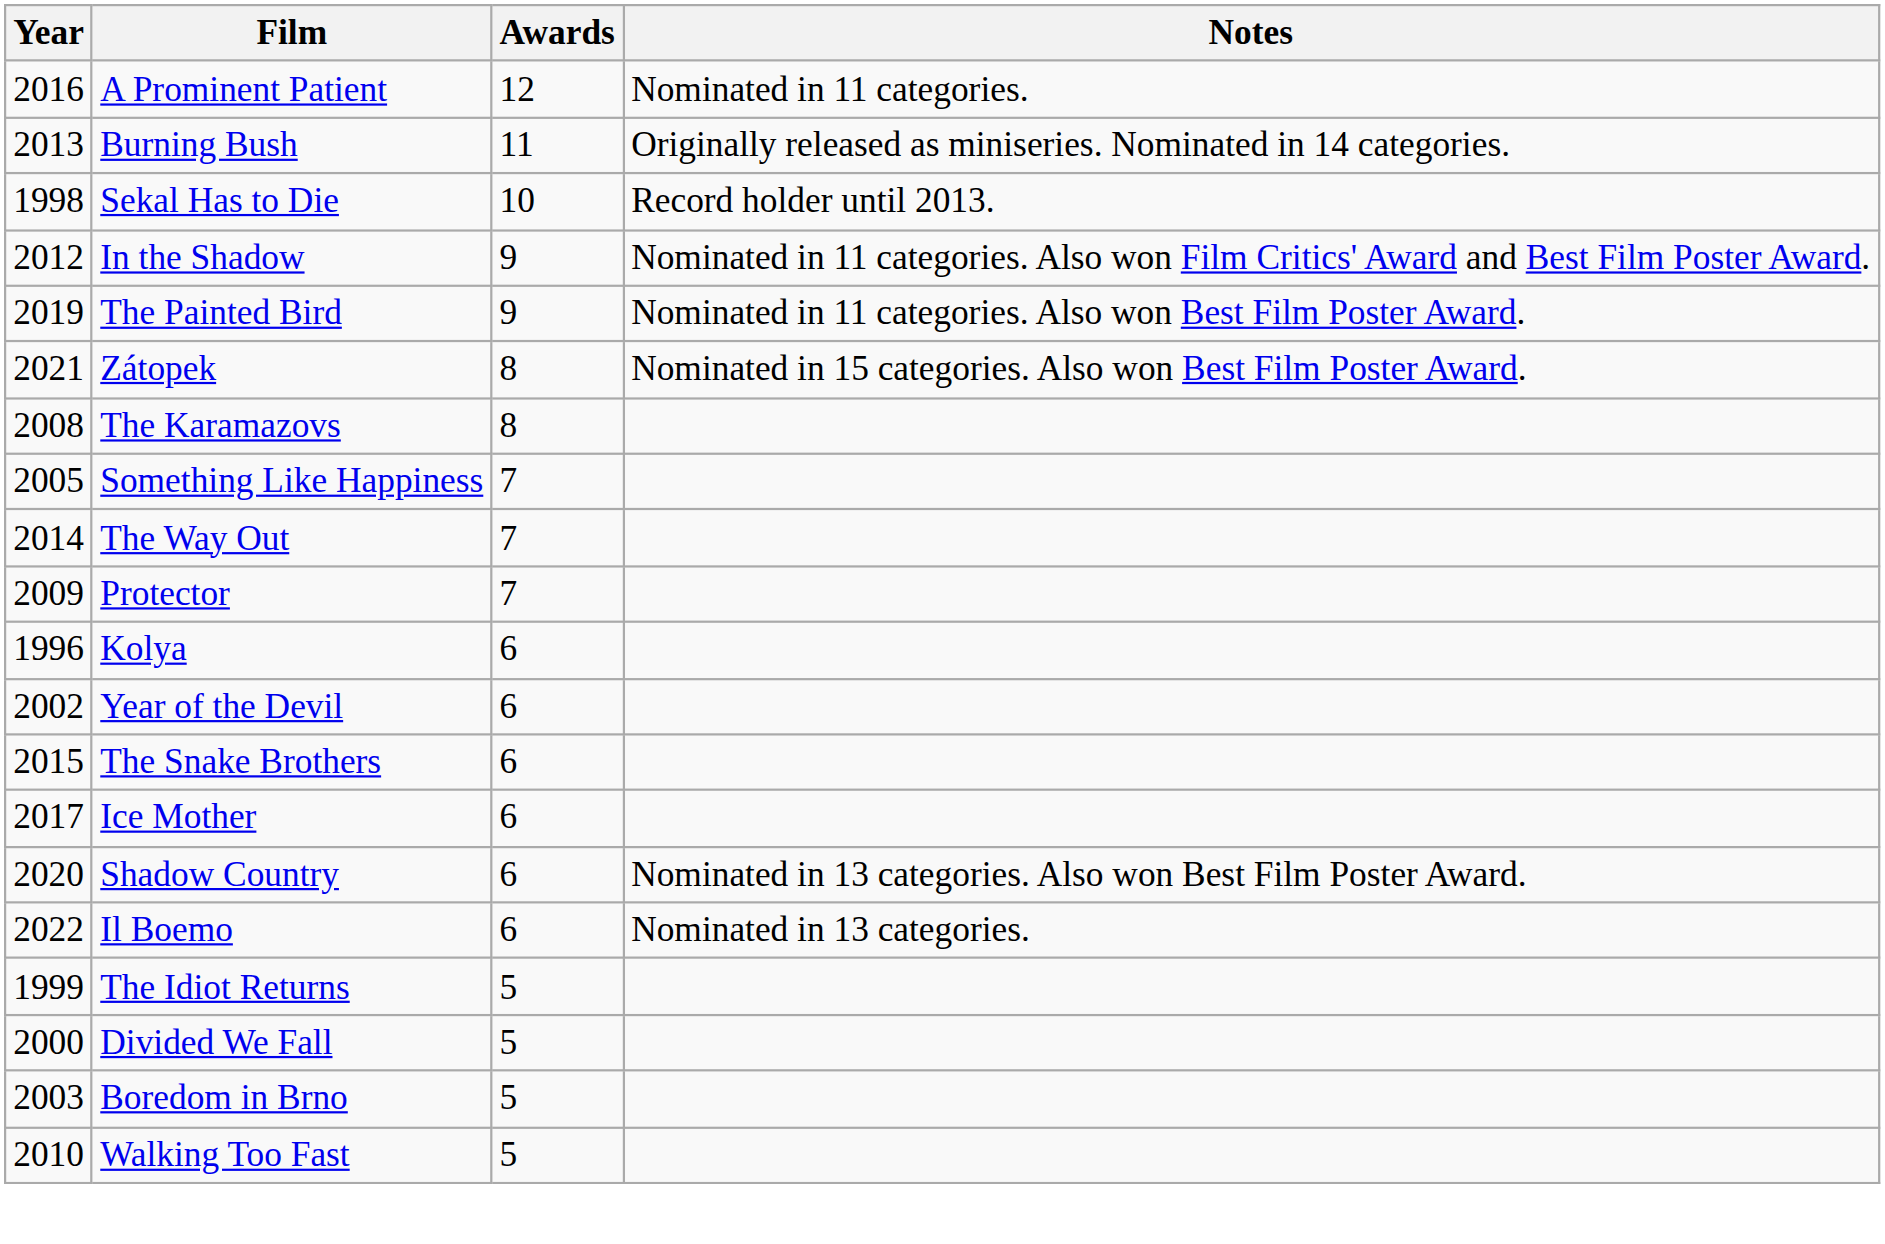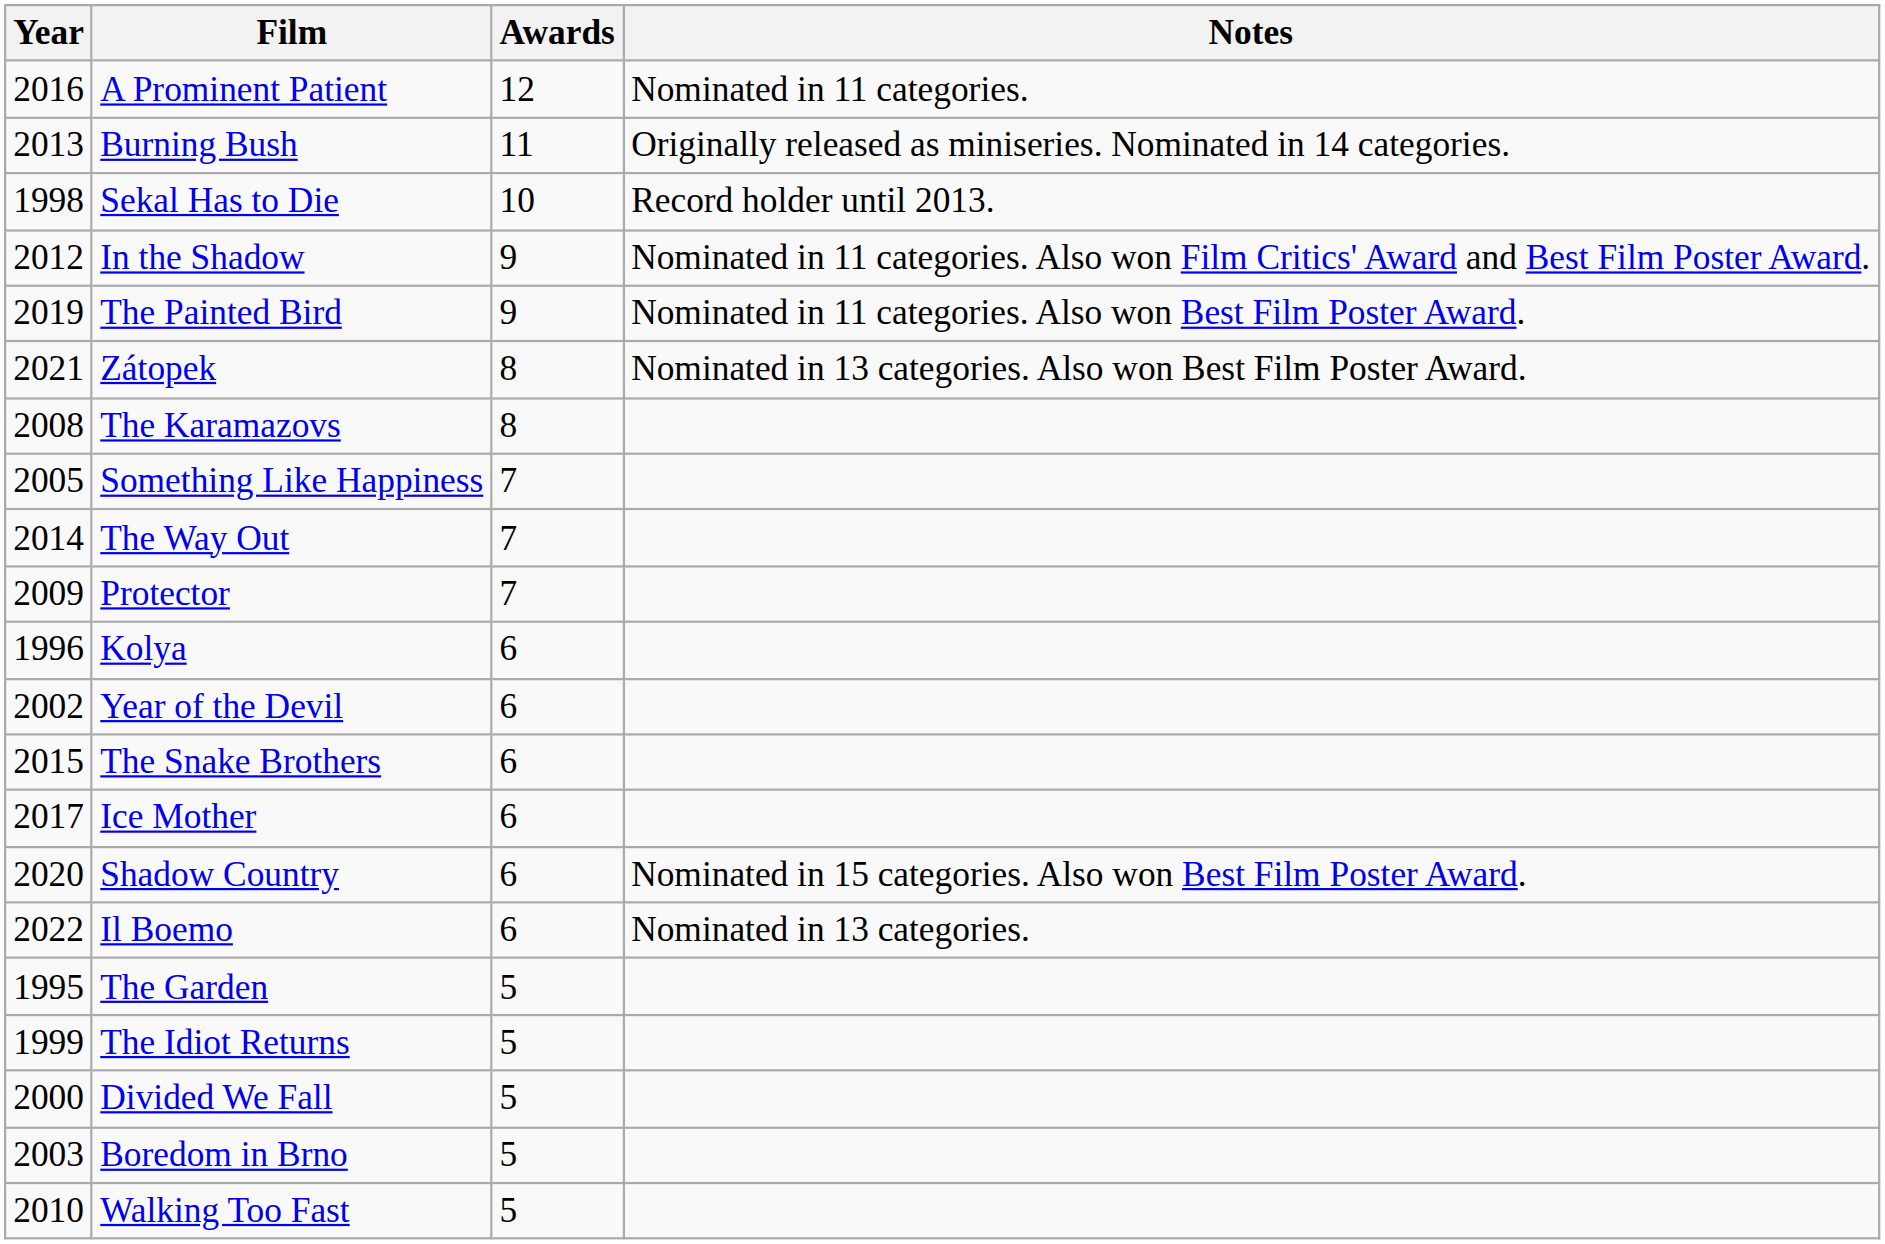 <table class="wikitable">
 <tr>
 <th>Year</th>
 <th>Film</th>
 <th>Awards</th>
 <th>Notes</th>
 </tr>
 <tr>
 <td>2016</td>
 <td><a href='#'>A Prominent Patient</a></td>
 <td>12</td>
 <td>Nominated in 11 categories.</td>
 </tr>
 <tr>
 <td>2013</td>
 <td><a href='#'>Burning Bush</a></td>
 <td>11</td>
 <td>Originally released as miniseries. Nominated in 14 categories.</td>
 </tr>
 <tr>
 <td>1998</td>
 <td><a href='#'>Sekal Has to Die</a></td>
 <td>10</td>
 <td>Record holder until 2013.</td>
 </tr>
 <tr>
 <td>2012</td>
 <td><a href='#'>In the Shadow</a></td>
 <td>9</td>
 <td>Nominated in 11 categories. Also won <a href='#'>Film Critics' Award</a> and <a href='#'>Best Film Poster Award</a>.</td>
 </tr>
 <tr>
 <td>2019</td>
 <td><a href='#'>The Painted Bird</a></td>
 <td>9</td>
 <td>Nominated in 11 categories. Also won <a href='#'>Best Film Poster Award</a>.</td>
 </tr>
 <tr>
 <td>2021</td>
 <td><a href='#'>Zátopek</a></td>
 <td>8</td>
-<td>Nominated in 15 categories. Also won <a href='#'>Best Film Poster Award</a>.</td>
+<td>Nominated in 13 categories. Also won Best Film Poster Award.</td>
 </tr>
 <tr>
 <td>2008</td>
 <td><a href='#'>The Karamazovs</a></td>
 <td>8</td>
 <td></td>
 </tr>
 <tr>
 <td>2005</td>
 <td><a href='#'>Something Like Happiness</a></td>
 <td>7</td>
 <td></td>
 </tr>
 <tr>
 <td>2014</td>
 <td><a href='#'>The Way Out</a></td>
 <td>7</td>
 <td></td>
 </tr>
 <tr>
 <td>2009</td>
 <td><a href='#'>Protector</a></td>
 <td>7</td>
 <td></td>
 </tr>
 <tr>
 <td>1996</td>
 <td><a href='#'>Kolya</a></td>
 <td>6</td>
 <td></td>
 </tr>
 <tr>
 <td>2002</td>
 <td><a href='#'>Year of the Devil</a></td>
 <td>6</td>
 <td></td>
 </tr>
 <tr>
 <td>2015</td>
 <td><a href='#'>The Snake Brothers</a></td>
 <td>6</td>
 <td></td>
 </tr>
 <tr>
 <td>2017</td>
 <td><a href='#'>Ice Mother</a></td>
 <td>6</td>
 <td></td>
 </tr>
 <tr>
 <td>2020</td>
 <td><a href='#'>Shadow Country</a></td>
 <td>6</td>
-<td>Nominated in 13 categories. Also won Best Film Poster Award.</td>
+<td>Nominated in 15 categories. Also won <a href='#'>Best Film Poster Award</a>.</td>
 </tr>
 <tr>
 <td>2022</td>
 <td><a href='#'>Il Boemo</a></td>
 <td>6</td>
 <td>Nominated in 13 categories.</td>
+</tr>
+<tr>
+<td>1995</td>
+<td><a href='#'>The Garden</a></td>
+<td>5</td>
+<td></td>
 </tr>
 <tr>
 <td>1999</td>
 <td><a href='#'>The Idiot Returns</a></td>
 <td>5</td>
 <td></td>
 </tr>
 <tr>
 <td>2000</td>
 <td><a href='#'>Divided We Fall</a></td>
 <td>5</td>
 <td></td>
 </tr>
 <tr>
 <td>2003</td>
 <td><a href='#'>Boredom in Brno</a></td>
 <td>5</td>
 <td></td>
 </tr>
 <tr>
 <td>2010</td>
 <td><a href='#'>Walking Too Fast</a></td>
 <td>5</td>
 <td></td>
 </tr>
 </table>
